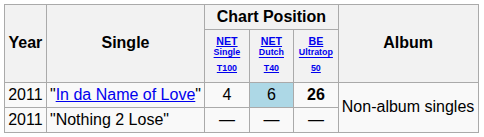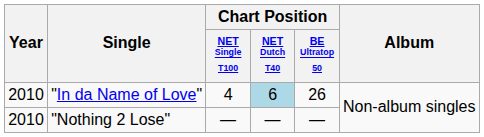 <table class="wikitable">
 <tr>
 <th rowspan="2">Year</th>
 <th rowspan="2">Single</th>
 <th colspan="3">Chart Position</th>
 <th scope="col" rowspan="2">Album</th>
 </tr>
 <tr>
 <th style="width:3em;font-size:80%"align="center"><small><a href='#'>NET</a><br><sup><a href='#'>Single T100</a></sup></small></th>
 <th style="width:3em;font-size:80%"align="center"><small><a href='#'>NET</a><br><sup><a href='#'>Dutch T40</a></sup></small></th>
 <th style="width:3em;font-size:80%"align="center"><small><a href='#'>BE</a><br><sup><a href='#'>Ultratop 50</a></sup></small></th>
 </tr>
 <tr>
-<td>2011</td>
+<td>2010</td>
 <td>"<a href='#'>In da Name of Love</a>"</td>
 <td align="center">4</td>
 <td align="center" style="background: lightblue;">6</td>
-<td align="center"><strong>26</strong></td>
+<td align="center">26</td>
 <td rowspan="2">Non-album singles</td>
 </tr>
 <tr>
-<td>2011</td>
+<td>2010</td>
 <td>"Nothing 2 Lose"</td>
 <td align="center">—</td>
 <td align="center">—</td>
 <td align="center">—</td>
 </tr>
 <tr>
 </tr>
 </table>
